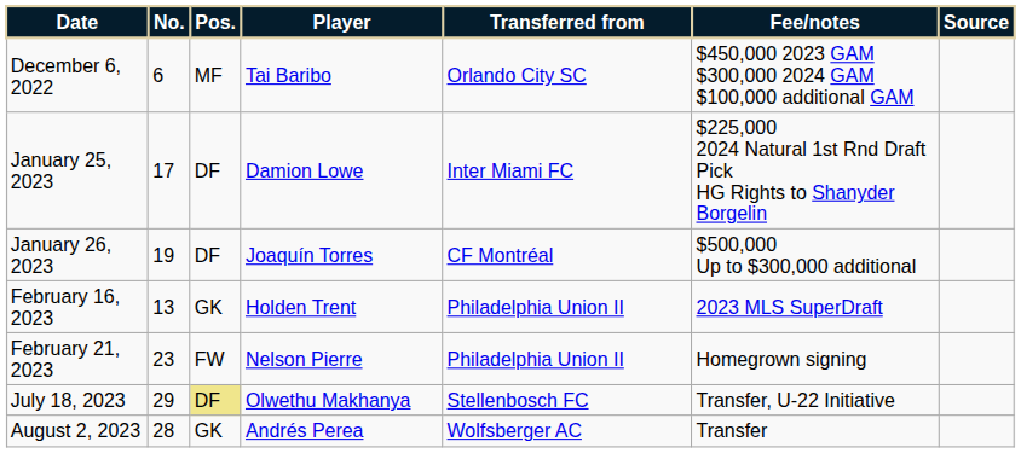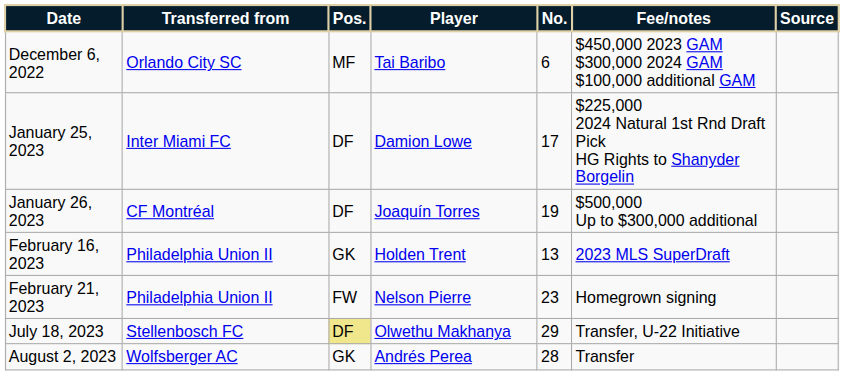 <table class="wikitable sortable" style="width:90%; text-align:center; font-size:95%; text-align:left;">
 <tr>
 <th style="background:#041C2C; color:#FFFFFF; border:2px solid #DFD1A7; width:125px;">Date</th>
-<th style="background:#041C2C; color:#FFFFFF; border:2px solid #DFD1A7; width:25px;">No.</th>
+<th style="background:#041C2C; color:#FFFFFF; border:2px solid #DFD1A7; width:250px;">Transferred from</th>
 <th style="background:#041C2C; color:#FFFFFF; border:2px solid #DFD1A7; width:25px;">Pos.</th>
 <th style="background:#041C2C; color:#FFFFFF; border:2px solid #DFD1A7; width:200px;">Player</th>
-<th style="background:#041C2C; color:#FFFFFF; border:2px solid #DFD1A7; width:250px;">Transferred from</th>
+<th style="background:#041C2C; color:#FFFFFF; border:2px solid #DFD1A7; width:25px;">No.</th>
 <th style="background:#041C2C; color:#FFFFFF; border:2px solid #DFD1A7; width:250px;">Fee/notes</th>
 <th style="background:#041C2C; color:#FFFFFF; border:2px solid #DFD1A7; width:50px;">Source</th>
 </tr>
 <tr>
 <td>December 6, 2022</td>
-<td>6</td>
+<td> <a href='#'>Orlando City SC</a></td>
 <td>MF</td>
 <td> <a href='#'>Tai Baribo</a></td>
-<td> <a href='#'>Orlando City SC</a></td>
+<td>6</td>
 <td>$450,000 2023 <a href='#'>GAM</a><br>$300,000 2024 <a href='#'>GAM</a><br>$100,000 additional <a href='#'>GAM</a></td>
 <td></td>
 </tr>
 <tr>
 <td>January 25, 2023</td>
-<td>17</td>
+<td> <a href='#'>Inter Miami FC</a></td>
 <td>DF</td>
 <td> <a href='#'>Damion Lowe</a></td>
-<td> <a href='#'>Inter Miami FC</a></td>
+<td>17</td>
 <td>$225,000<br>2024 Natural 1st Rnd Draft Pick<br>HG Rights to <a href='#'>Shanyder Borgelin</a></td>
 <td></td>
 </tr>
 <tr>
 <td>January 26, 2023</td>
-<td>19</td>
+<td> <a href='#'>CF Montréal</a></td>
 <td>DF</td>
 <td> <a href='#'>Joaquín Torres</a></td>
-<td> <a href='#'>CF Montréal</a></td>
+<td>19</td>
 <td>$500,000<br>Up to $300,000 additional</td>
 <td></td>
 </tr>
 <tr>
 <td>February 16, 2023</td>
-<td>13</td>
+<td> <a href='#'>Philadelphia Union II</a></td>
 <td>GK</td>
 <td> <a href='#'>Holden Trent</a></td>
-<td> <a href='#'>Philadelphia Union II</a></td>
+<td>13</td>
 <td><a href='#'>2023 MLS SuperDraft</a></td>
 <td></td>
 </tr>
 <tr>
 <td>February 21, 2023</td>
-<td>23</td>
+<td> <a href='#'>Philadelphia Union II</a></td>
 <td>FW</td>
 <td> <a href='#'>Nelson Pierre</a></td>
-<td> <a href='#'>Philadelphia Union II</a></td>
+<td>23</td>
 <td>Homegrown signing</td>
 <td></td>
 </tr>
 <tr>
 <td>July 18, 2023</td>
-<td>29</td>
+<td> <a href='#'>Stellenbosch FC</a></td>
 <td style="background: khaki;">DF</td>
 <td> <a href='#'>Olwethu Makhanya</a></td>
-<td> <a href='#'>Stellenbosch FC</a></td>
+<td>29</td>
 <td>Transfer, U-22 Initiative</td>
 <td></td>
 </tr>
 <tr>
 <td>August 2, 2023</td>
-<td>28</td>
+<td> <a href='#'>Wolfsberger AC</a></td>
 <td>GK</td>
 <td> <a href='#'>Andrés Perea</a></td>
-<td> <a href='#'>Wolfsberger AC</a></td>
+<td>28</td>
 <td>Transfer</td>
 <td></td>
 </tr>
 </table>
